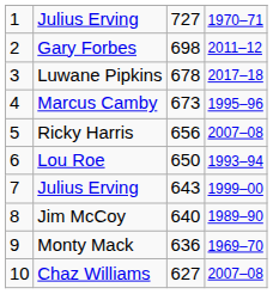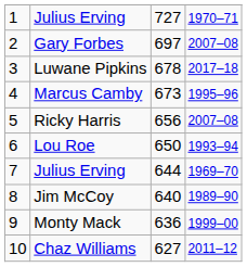 <table class="wikitable">
 <tr>
 </tr>
 <tr>
 <td>1</td>
 <td><a href='#'>Julius Erving</a></td>
 <td>727</td>
 <td style="font-size:80%;"><a href='#'>1970–71</a></td>
 </tr>
 <tr>
 <td>2</td>
 <td><a href='#'>Gary Forbes</a></td>
-<td>698</td>
-<td style="font-size:80%;"><a href='#'>2011–12</a></td>
+<td>697</td>
+<td style="font-size:80%;"><a href='#'>2007–08</a></td>
 </tr>
 <tr>
 <td>3</td>
 <td>Luwane Pipkins</td>
 <td>678</td>
 <td style="font-size:80%;"><a href='#'>2017–18</a></td>
 </tr>
 <tr>
 <td>4</td>
 <td><a href='#'>Marcus Camby</a></td>
 <td>673</td>
 <td style="font-size:80%;"><a href='#'>1995–96</a></td>
 </tr>
 <tr>
 <td>5</td>
 <td>Ricky Harris</td>
 <td>656</td>
 <td style="font-size:80%;"><a href='#'>2007–08</a></td>
 </tr>
 <tr>
 <td>6</td>
 <td><a href='#'>Lou Roe</a></td>
 <td>650</td>
 <td style="font-size:80%;"><a href='#'>1993–94</a></td>
 </tr>
 <tr>
 <td>7</td>
 <td><a href='#'>Julius Erving</a></td>
-<td>643</td>
-<td style="font-size:80%;"><a href='#'>1999–00</a></td>
+<td>644</td>
+<td style="font-size:80%;"><a href='#'>1969–70</a></td>
 </tr>
 <tr>
 <td>8</td>
 <td>Jim McCoy</td>
 <td>640</td>
 <td style="font-size:80%;"><a href='#'>1989–90</a></td>
 </tr>
 <tr>
 <td>9</td>
 <td>Monty Mack</td>
 <td>636</td>
-<td style="font-size:80%;"><a href='#'>1969–70</a></td>
+<td style="font-size:80%;"><a href='#'>1999–00</a></td>
 </tr>
 <tr>
 <td>10</td>
 <td><a href='#'>Chaz Williams</a></td>
 <td>627</td>
-<td style="font-size:80%;"><a href='#'>2007–08</a></td>
+<td style="font-size:80%;"><a href='#'>2011–12</a></td>
 </tr>
 </table>
